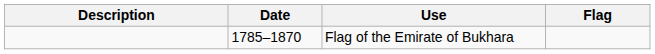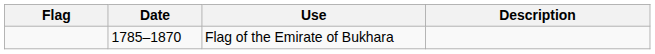 <table class="wikitable" style="background: #f9f9f9">
 <tr>
-<th width="250">Description</th>
+<th width="112">Flag</th>
 <th width="100">Date</th>
 <th width="250">Use</th>
-<th width="112">Flag</th>
+<th width="250">Description</th>
 </tr>
 <tr>
 <td></td>
 <td>1785–1870</td>
 <td>Flag of the Emirate of Bukhara</td>
 <td></td>
 </tr>
 </table>
